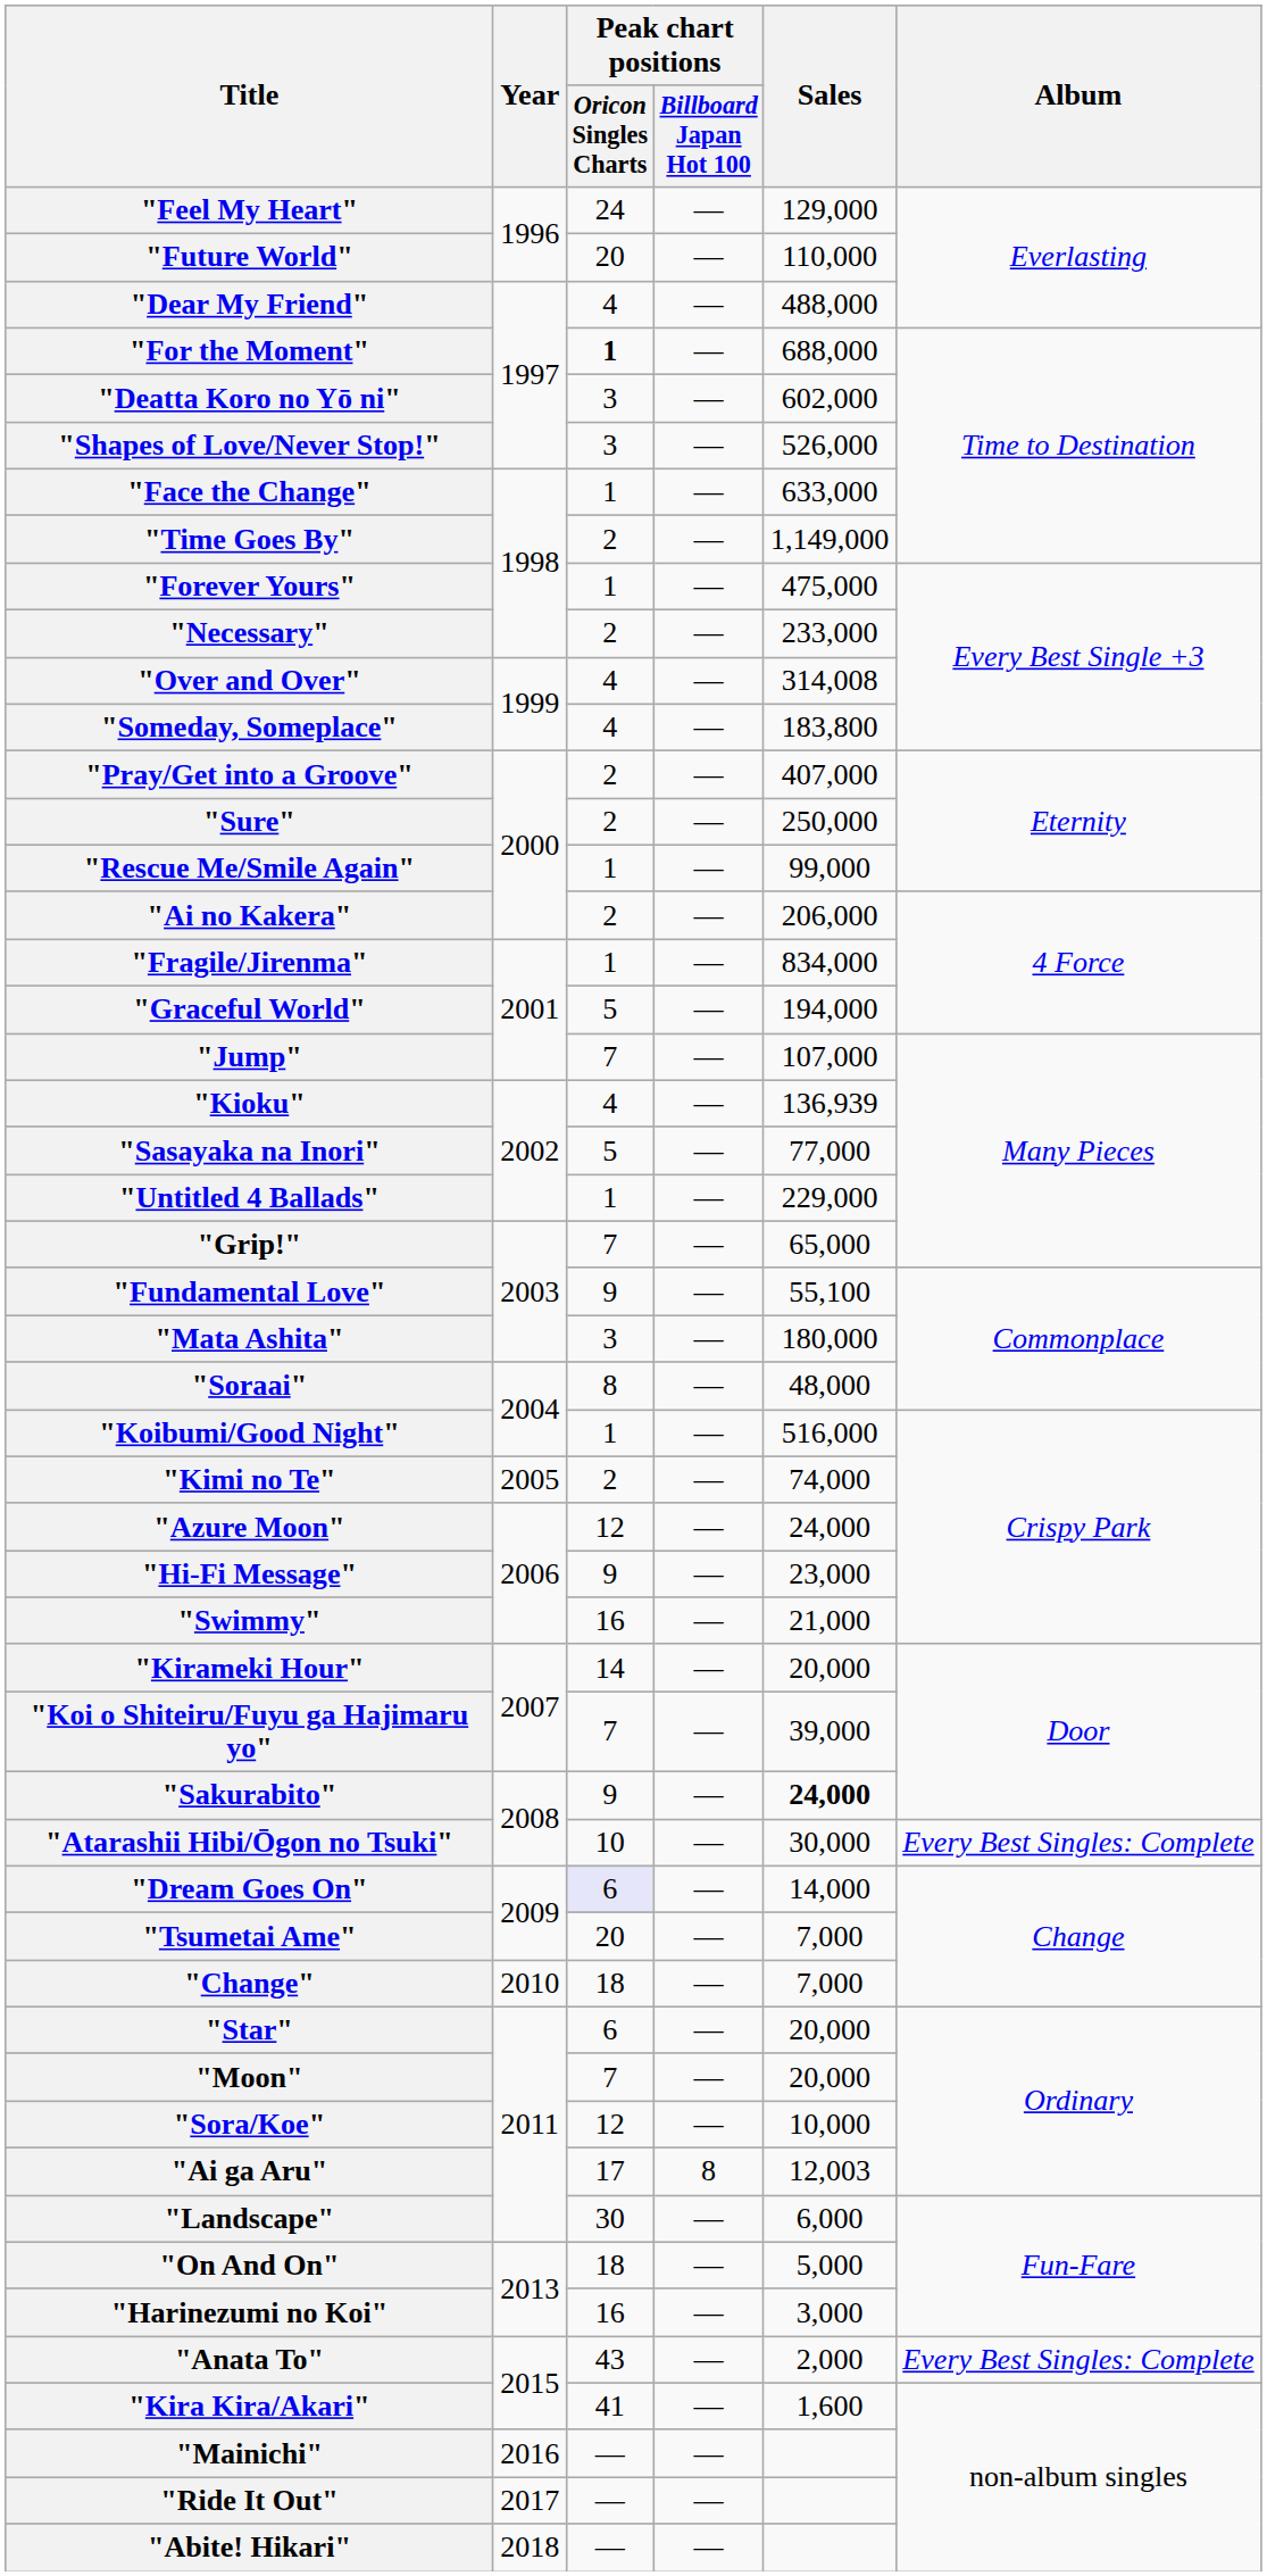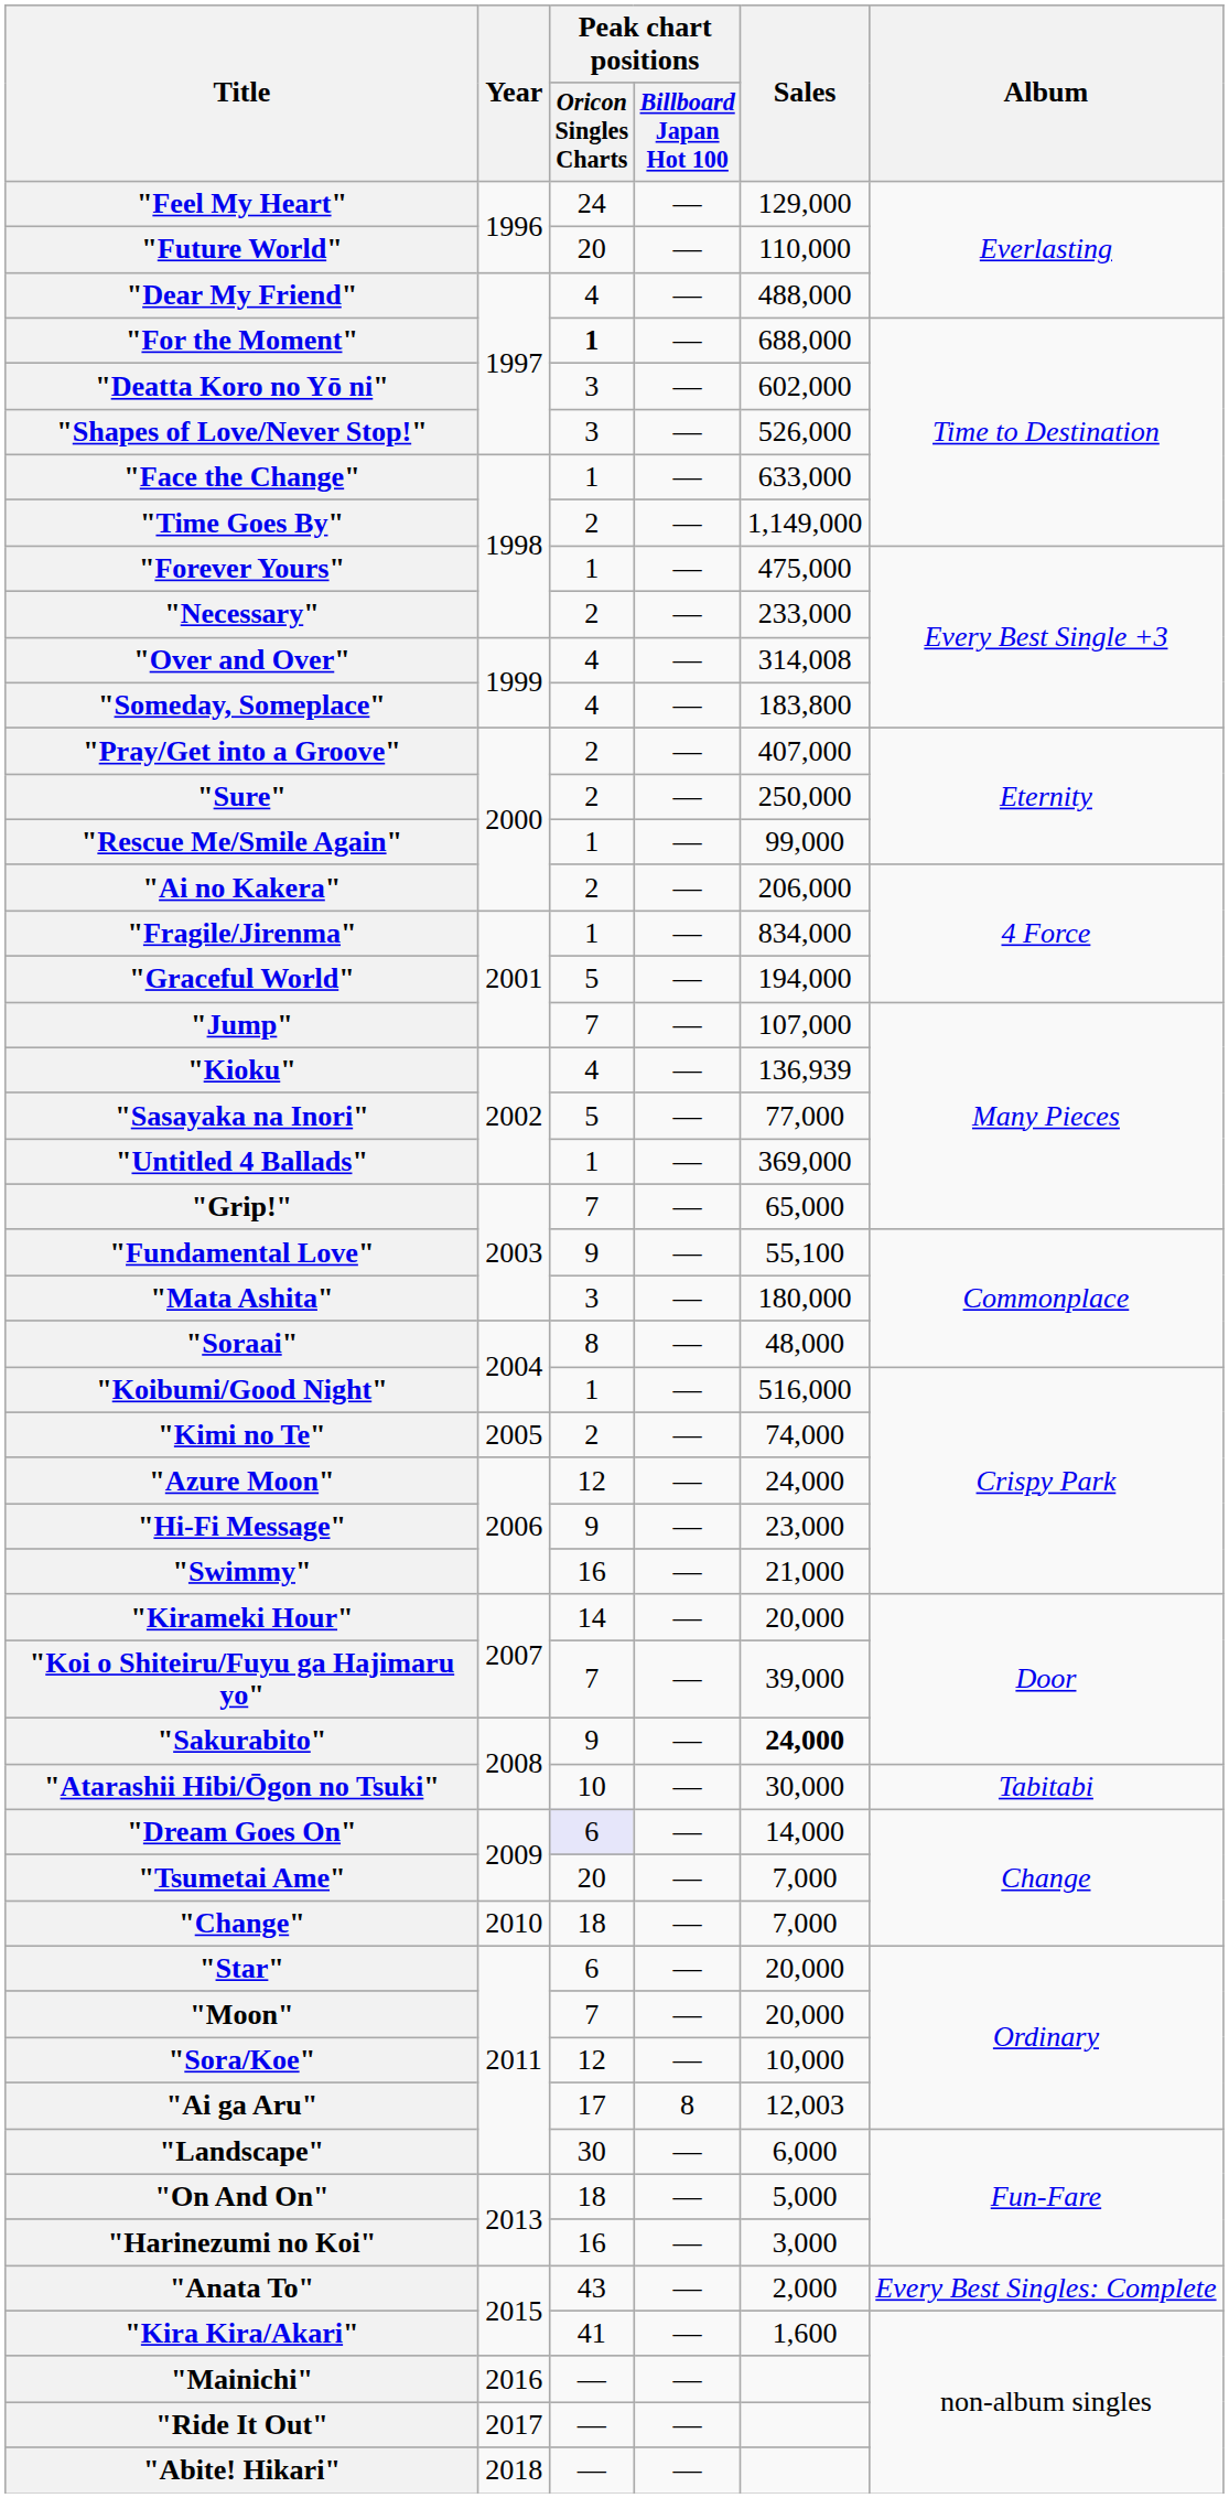 <table class="wikitable plainrowheaders" style="text-align:center;">
 <tr>
 <th scope="col" rowspan="2" style="width:16em;">Title</th>
 <th scope="col" rowspan="2">Year</th>
 <th scope="col" colspan="2">Peak chart positions</th>
 <th scope="col" rowspan="2">Sales</th>
 <th scope="col" rowspan="2">Album</th>
 </tr>
 <tr>
 <th style="width:3em;font-size:85%"><em>Oricon</em> Singles Charts<br></th>
 <th style="width:3em;font-size:85%"><em><a href='#'>Billboard</a></em> <a href='#'>Japan Hot 100</a><br></th>
 </tr>
 <tr>
 <th scope="row">"<a href='#'>Feel My Heart</a>"</th>
 <td rowspan="2">1996</td>
 <td>24</td>
 <td>—</td>
 <td>129,000</td>
 <td rowspan="3"><em><a href='#'>Everlasting</a></em></td>
 </tr>
 <tr>
 <th scope="row">"<a href='#'>Future World</a>"</th>
 <td>20</td>
 <td>—</td>
 <td>110,000</td>
 </tr>
 <tr>
 <th scope="row">"<a href='#'>Dear My Friend</a>"</th>
 <td rowspan="4">1997</td>
 <td>4</td>
 <td>—</td>
 <td>488,000</td>
 </tr>
 <tr>
 <th scope="row">"<a href='#'>For the Moment</a>"</th>
 <td><strong>1</strong></td>
 <td>—</td>
 <td>688,000</td>
 <td rowspan="5"><em><a href='#'>Time to Destination</a></em></td>
 </tr>
 <tr>
 <th scope="row">"<a href='#'>Deatta Koro no Yō ni</a>"</th>
 <td>3</td>
 <td>—</td>
 <td>602,000</td>
 </tr>
 <tr>
 <th scope="row">"<a href='#'>Shapes of Love/Never Stop!</a>"</th>
 <td>3</td>
 <td>—</td>
 <td>526,000</td>
 </tr>
 <tr>
 <th scope="row">"<a href='#'>Face the Change</a>"</th>
 <td rowspan="4">1998</td>
 <td>1</td>
 <td>—</td>
 <td>633,000</td>
 </tr>
 <tr>
 <th scope="row">"<a href='#'>Time Goes By</a>"</th>
 <td>2</td>
 <td>—</td>
 <td>1,149,000</td>
 </tr>
 <tr>
 <th scope="row">"<a href='#'>Forever Yours</a>"</th>
 <td>1</td>
 <td>—</td>
 <td>475,000</td>
 <td rowspan="4"><em><a href='#'>Every Best Single +3</a></em></td>
 </tr>
 <tr>
 <th scope="row">"<a href='#'>Necessary</a>"</th>
 <td>2</td>
 <td>—</td>
 <td>233,000</td>
 </tr>
 <tr>
 <th scope="row">"<a href='#'>Over and Over</a>"</th>
 <td rowspan="2">1999</td>
 <td>4</td>
 <td>—</td>
 <td>314,008</td>
 </tr>
 <tr>
 <th scope="row">"<a href='#'>Someday, Someplace</a>"</th>
 <td>4</td>
 <td>—</td>
 <td>183,800</td>
 </tr>
 <tr>
 <th scope="row">"<a href='#'>Pray/Get into a Groove</a>"</th>
 <td rowspan="4">2000</td>
 <td>2</td>
 <td>—</td>
 <td>407,000</td>
 <td rowspan="3"><em><a href='#'>Eternity</a></em></td>
 </tr>
 <tr>
 <th scope="row">"<a href='#'>Sure</a>"</th>
 <td>2</td>
 <td>—</td>
 <td>250,000</td>
 </tr>
 <tr>
 <th scope="row">"<a href='#'>Rescue Me/Smile Again</a>"</th>
 <td>1</td>
 <td>—</td>
 <td>99,000</td>
 </tr>
 <tr>
 <th scope="row">"<a href='#'>Ai no Kakera</a>"</th>
 <td>2</td>
 <td>—</td>
 <td>206,000</td>
 <td rowspan="3"><em><a href='#'>4 Force</a></em></td>
 </tr>
 <tr>
 <th scope="row">"<a href='#'>Fragile/Jirenma</a>"</th>
 <td rowspan="3">2001</td>
 <td>1</td>
 <td>—</td>
 <td>834,000</td>
 </tr>
 <tr>
 <th scope="row">"<a href='#'>Graceful World</a>"</th>
 <td>5</td>
 <td>—</td>
 <td>194,000</td>
 </tr>
 <tr>
 <th scope="row">"<a href='#'>Jump</a>"</th>
 <td>7</td>
 <td>—</td>
 <td>107,000</td>
 <td rowspan="5"><em><a href='#'>Many Pieces</a></em></td>
 </tr>
 <tr>
 <th scope="row">"<a href='#'>Kioku</a>"</th>
 <td rowspan="3">2002</td>
 <td>4</td>
 <td>—</td>
 <td>136,939</td>
 </tr>
 <tr>
 <th scope="row">"<a href='#'>Sasayaka na Inori</a>"</th>
 <td>5</td>
 <td>—</td>
 <td>77,000</td>
 </tr>
 <tr>
 <th scope="row">"<a href='#'>Untitled 4 Ballads</a>"</th>
 <td>1</td>
 <td>—</td>
-<td>229,000</td>
+<td>369,000</td>
 </tr>
 <tr>
 <th scope="row">"Grip!"</th>
 <td rowspan="3">2003</td>
 <td>7</td>
 <td>—</td>
 <td>65,000</td>
 </tr>
 <tr>
 <th scope="row">"<a href='#'>Fundamental Love</a>"</th>
 <td>9</td>
 <td>—</td>
 <td>55,100</td>
 <td rowspan="3"><em><a href='#'>Commonplace</a></em></td>
 </tr>
 <tr>
 <th scope="row">"<a href='#'>Mata Ashita</a>"</th>
 <td>3</td>
 <td>—</td>
 <td>180,000</td>
 </tr>
 <tr>
 <th scope="row">"<a href='#'>Soraai</a>"</th>
 <td rowspan="2">2004</td>
 <td>8</td>
 <td>—</td>
 <td>48,000</td>
 </tr>
 <tr>
 <th scope="row">"<a href='#'>Koibumi/Good Night</a>"</th>
 <td>1</td>
 <td>—</td>
 <td>516,000</td>
 <td rowspan="5"><em><a href='#'>Crispy Park</a></em></td>
 </tr>
 <tr>
 <th scope="row">"<a href='#'>Kimi no Te</a>"</th>
 <td>2005</td>
 <td>2</td>
 <td>—</td>
 <td>74,000</td>
 </tr>
 <tr>
 <th scope="row">"<a href='#'>Azure Moon</a>"</th>
 <td rowspan="3">2006</td>
 <td>12</td>
 <td>—</td>
 <td>24,000</td>
 </tr>
 <tr>
 <th scope="row">"<a href='#'>Hi-Fi Message</a>"</th>
 <td>9</td>
 <td>—</td>
 <td>23,000</td>
 </tr>
 <tr>
 <th scope="row">"<a href='#'>Swimmy</a>"</th>
 <td>16</td>
 <td>—</td>
 <td>21,000</td>
 </tr>
 <tr>
 <th scope="row">"<a href='#'>Kirameki Hour</a>"</th>
 <td rowspan="2">2007</td>
 <td>14</td>
 <td>—</td>
 <td>20,000</td>
 <td rowspan="3"><em><a href='#'>Door</a></em></td>
 </tr>
 <tr>
 <th scope="row">"<a href='#'>Koi o Shiteiru/Fuyu ga Hajimaru yo</a>"</th>
 <td>7</td>
 <td>—</td>
 <td>39,000</td>
 </tr>
 <tr>
 <th scope="row">"<a href='#'>Sakurabito</a>"</th>
 <td rowspan="2">2008</td>
 <td>9</td>
 <td>—</td>
 <td><strong>24,000</strong></td>
 </tr>
 <tr>
 <th scope="row">"<a href='#'>Atarashii Hibi/Ōgon no Tsuki</a>"</th>
 <td>10</td>
 <td>—</td>
 <td>30,000</td>
-<td><em><a href='#'>Every Best Singles: Complete</a></em></td>
+<td rowspan="1"><em><a href='#'>Tabitabi</a></em></td>
 </tr>
 <tr>
 <th scope="row">"<a href='#'>Dream Goes On</a>"</th>
 <td rowspan="2">2009</td>
 <td style="background: lavender;">6</td>
 <td>—</td>
 <td>14,000</td>
 <td rowspan="3"><em><a href='#'>Change</a></em></td>
 </tr>
 <tr>
 <th scope="row">"<a href='#'>Tsumetai Ame</a>"</th>
 <td>20</td>
 <td>—</td>
 <td>7,000</td>
 </tr>
 <tr>
 <th scope="row">"<a href='#'>Change</a>"</th>
 <td>2010</td>
 <td>18</td>
 <td>—</td>
 <td>7,000</td>
 </tr>
 <tr>
 <th scope="row">"<a href='#'>Star</a>"</th>
 <td rowspan="5">2011</td>
 <td>6</td>
 <td>—</td>
 <td>20,000</td>
 <td rowspan="4"><em><a href='#'>Ordinary</a></em></td>
 </tr>
 <tr>
 <th scope="row">"Moon"</th>
 <td>7</td>
 <td>—</td>
 <td>20,000</td>
 </tr>
 <tr>
 <th scope="row">"<a href='#'>Sora/Koe</a>"</th>
 <td>12</td>
 <td>—</td>
 <td>10,000</td>
 </tr>
 <tr>
 <th scope="row">"Ai ga Aru"</th>
 <td>17</td>
 <td>8</td>
 <td>12,003</td>
 </tr>
 <tr>
 <th scope="row">"Landscape"</th>
 <td>30</td>
 <td>—</td>
 <td>6,000</td>
 <td rowspan="3"><em><a href='#'>Fun-Fare</a></em></td>
 </tr>
 <tr>
 <th scope="row">"On And On"</th>
 <td rowspan="2">2013</td>
 <td>18</td>
 <td>—</td>
 <td>5,000</td>
 </tr>
 <tr>
 <th scope="row">"Harinezumi no Koi"</th>
 <td>16</td>
 <td>—</td>
 <td>3,000</td>
 </tr>
 <tr>
 <th scope="row">"Anata To"</th>
 <td rowspan="2">2015</td>
 <td>43</td>
 <td>—</td>
 <td>2,000</td>
 <td><em><a href='#'>Every Best Singles: Complete</a></em></td>
 </tr>
 <tr>
 <th scope="row">"<a href='#'>Kira Kira/Akari</a>"</th>
 <td>41</td>
 <td>—</td>
 <td>1,600</td>
 <td rowspan="4">non-album singles</td>
 </tr>
 <tr>
 <th scope="row">"Mainichi"</th>
 <td rowspan="1">2016</td>
 <td>—</td>
 <td>—</td>
 <td></td>
 </tr>
 <tr>
 <th scope="row">"Ride It Out"</th>
 <td rowspan="1">2017</td>
 <td>—</td>
 <td>—</td>
 <td></td>
 </tr>
 <tr>
 <th scope="row">"Abite! Hikari"</th>
 <td rowspan="1">2018</td>
 <td>—</td>
 <td>—</td>
 <td></td>
 </tr>
 </table>
